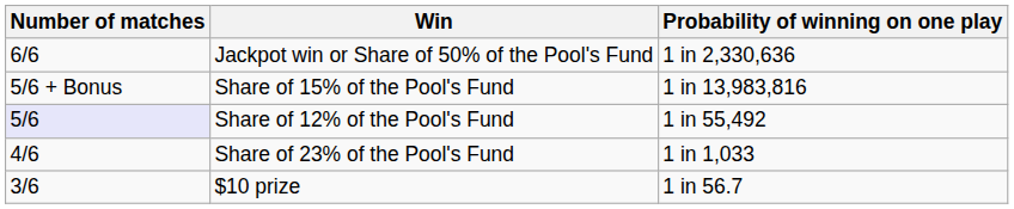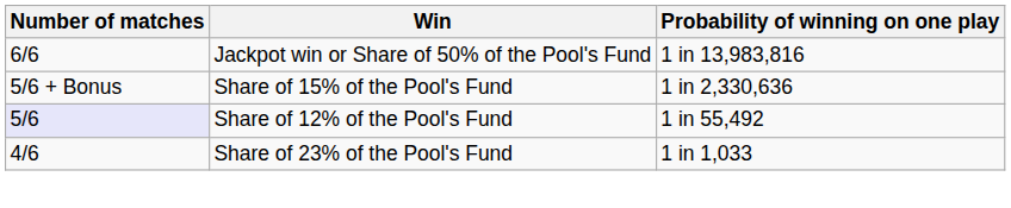 <table class="wikitable">
 <tr>
 <th>Number of matches</th>
 <th>Win</th>
 <th>Probability of winning on one play</th>
 </tr>
 <tr>
 <td>6/6</td>
 <td>Jackpot win or Share of 50% of the Pool's Fund</td>
-<td>1 in 2,330,636</td>
+<td>1 in 13,983,816</td>
 </tr>
 <tr>
 <td>5/6 + Bonus</td>
 <td>Share of 15% of the Pool's Fund</td>
-<td>1 in 13,983,816</td>
+<td>1 in 2,330,636</td>
 </tr>
 <tr>
 <td style="background: lavender;">5/6</td>
 <td>Share of 12% of the Pool's Fund</td>
 <td>1 in 55,492</td>
 </tr>
 <tr>
 <td>4/6</td>
 <td>Share of 23% of the Pool's Fund</td>
 <td>1 in 1,033</td>
 </tr>
-<tr>
-<td>3/6</td>
-<td>$10 prize</td>
-<td>1 in 56.7</td>
-</tr>
 </table>
